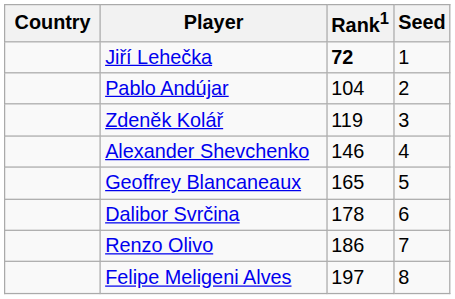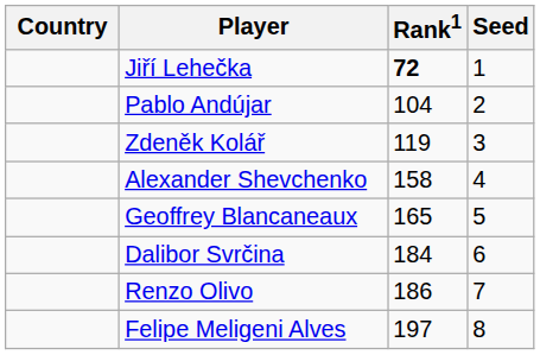 <table class="sortable wikitable">
 <tr>
 <th width="70">Country</th>
 <th width="175">Player</th>
 <th>Rank<sup>1</sup></th>
 <th>Seed</th>
 </tr>
 <tr>
 <td></td>
 <td><a href='#'>Jiří Lehečka</a></td>
 <td><strong>72</strong></td>
 <td>1</td>
 </tr>
 <tr>
 <td></td>
 <td><a href='#'>Pablo Andújar</a></td>
 <td>104</td>
 <td>2</td>
 </tr>
 <tr>
 <td></td>
 <td><a href='#'>Zdeněk Kolář</a></td>
 <td>119</td>
 <td>3</td>
 </tr>
 <tr>
 <td></td>
 <td><a href='#'>Alexander Shevchenko</a></td>
-<td>146</td>
+<td>158</td>
 <td>4</td>
 </tr>
 <tr>
 <td></td>
 <td><a href='#'>Geoffrey Blancaneaux</a></td>
 <td>165</td>
 <td>5</td>
 </tr>
 <tr>
 <td></td>
 <td><a href='#'>Dalibor Svrčina</a></td>
-<td>178</td>
+<td>184</td>
 <td>6</td>
 </tr>
 <tr>
 <td></td>
 <td><a href='#'>Renzo Olivo</a></td>
 <td>186</td>
 <td>7</td>
 </tr>
 <tr>
 <td></td>
 <td><a href='#'>Felipe Meligeni Alves</a></td>
 <td>197</td>
 <td>8</td>
 </tr>
 </table>
